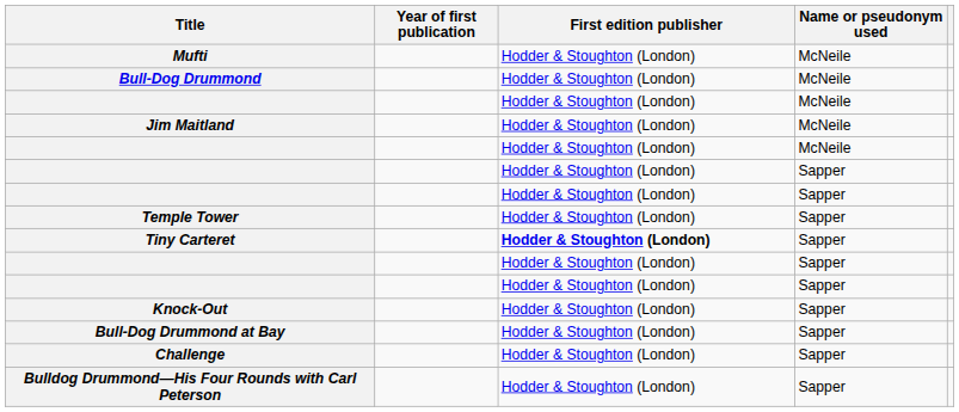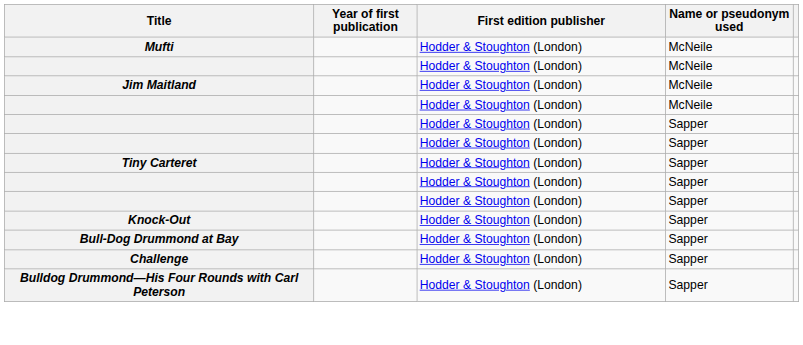 <table class="wikitable plainrowheaders sortable" style="margin-right: 0;">
 <tr>
 <th scope="col" style="width: 25em;">Title</th>
 <th scope="col" style="width: 8em;">Year of first publication</th>
 <th scope="col" style="width: 20em;">First edition publisher</th>
 <th scope="col" style="width: 10em;">Name or pseudonym used</th>
 <th scope="col" class="unsortable"></th>
 </tr>
 <tr>
 <th scope="row"><em>Mufti</em></th>
-<td></td>
-<td><a href='#'>Hodder & Stoughton</a> (London)</td>
-<td>McNeile</td>
-<td style="text-align: center;"></td>
-</tr>
-<tr>
-<th scope="row"><em><a href='#'>Bull-Dog Drummond</a></em></th>
 <td></td>
 <td><a href='#'>Hodder & Stoughton</a> (London)</td>
 <td>McNeile</td>
 <td style="text-align: center;"></td>
 </tr>
 <tr>
 <th scope="row"></th>
 <td></td>
 <td><a href='#'>Hodder & Stoughton</a> (London)</td>
 <td>McNeile</td>
 <td style="text-align: center;"></td>
 </tr>
 <tr>
 <th scope="row"><em>Jim Maitland</em></th>
 <td></td>
 <td><a href='#'>Hodder & Stoughton</a> (London)</td>
 <td>McNeile</td>
 <td style="text-align: center;"></td>
 </tr>
 <tr>
 <th scope="row"></th>
 <td></td>
 <td><a href='#'>Hodder & Stoughton</a> (London)</td>
 <td>McNeile</td>
 <td style="text-align: center;"></td>
 </tr>
 <tr>
 <th scope="row"></th>
 <td></td>
 <td><a href='#'>Hodder & Stoughton</a> (London)</td>
 <td>Sapper</td>
 <td style="text-align: center;"></td>
 </tr>
 <tr>
 <th scope="row"></th>
 <td></td>
 <td><a href='#'>Hodder & Stoughton</a> (London)</td>
 <td>Sapper</td>
 <td style="text-align: center;"></td>
 </tr>
 <tr>
-<th scope="row"><em>Temple Tower</em></th>
+<th scope="row"><em>Tiny Carteret</em></th>
 <td></td>
 <td><a href='#'>Hodder & Stoughton</a> (London)</td>
-<td>Sapper</td>
-<td style="text-align: center;"></td>
-</tr>
-<tr>
-<th scope="row"><em>Tiny Carteret</em></th>
-<td></td>
-<td><strong><a href='#'>Hodder & Stoughton</a> (London)</strong></td>
 <td>Sapper</td>
 <td style="text-align: center;"></td>
 </tr>
 <tr>
 <th scope="row"></th>
 <td></td>
 <td><a href='#'>Hodder & Stoughton</a> (London)</td>
 <td>Sapper</td>
 <td style="text-align: center;"></td>
 </tr>
 <tr>
 <th scope="row"></th>
 <td></td>
 <td><a href='#'>Hodder & Stoughton</a> (London)</td>
 <td>Sapper</td>
 <td style="text-align: center;"></td>
 </tr>
 <tr>
 <th scope="row"><em>Knock-Out</em></th>
 <td></td>
 <td><a href='#'>Hodder & Stoughton</a> (London)</td>
 <td>Sapper</td>
 <td style="text-align: center;"></td>
 </tr>
 <tr>
 <th scope="row"><em>Bull-Dog Drummond at Bay</em></th>
 <td></td>
 <td><a href='#'>Hodder & Stoughton</a> (London)</td>
 <td>Sapper</td>
 <td style="text-align: center;"></td>
 </tr>
 <tr>
 <th scope="row"><em>Challenge</em></th>
 <td></td>
 <td><a href='#'>Hodder & Stoughton</a> (London)</td>
 <td>Sapper</td>
 <td style="text-align: center;"></td>
 </tr>
 <tr>
 <th scope="row"><em>Bulldog Drummond—His Four Rounds with Carl Peterson</em></th>
 <td></td>
 <td><a href='#'>Hodder & Stoughton</a> (London)</td>
 <td>Sapper</td>
 <td style="text-align: center;"></td>
 </tr>
 </table>
